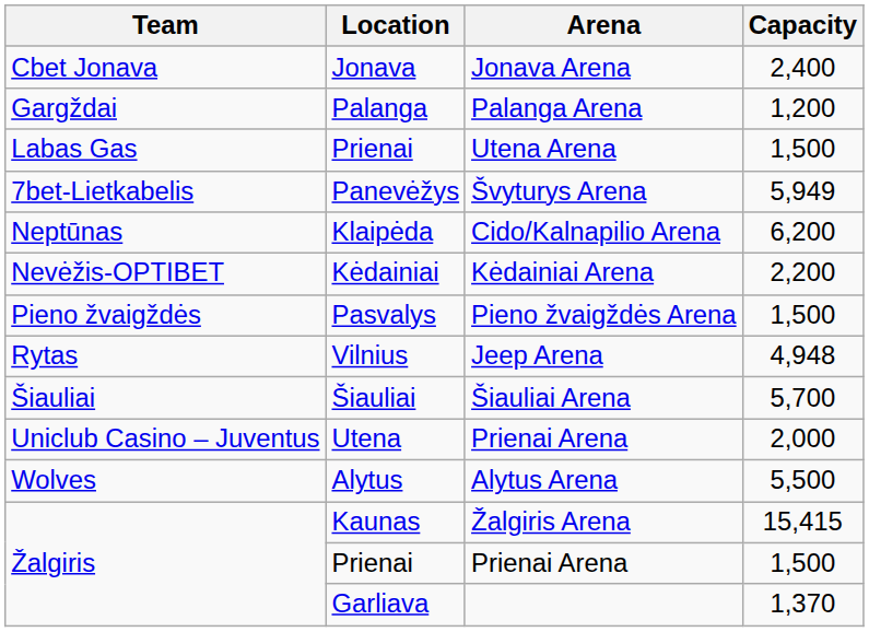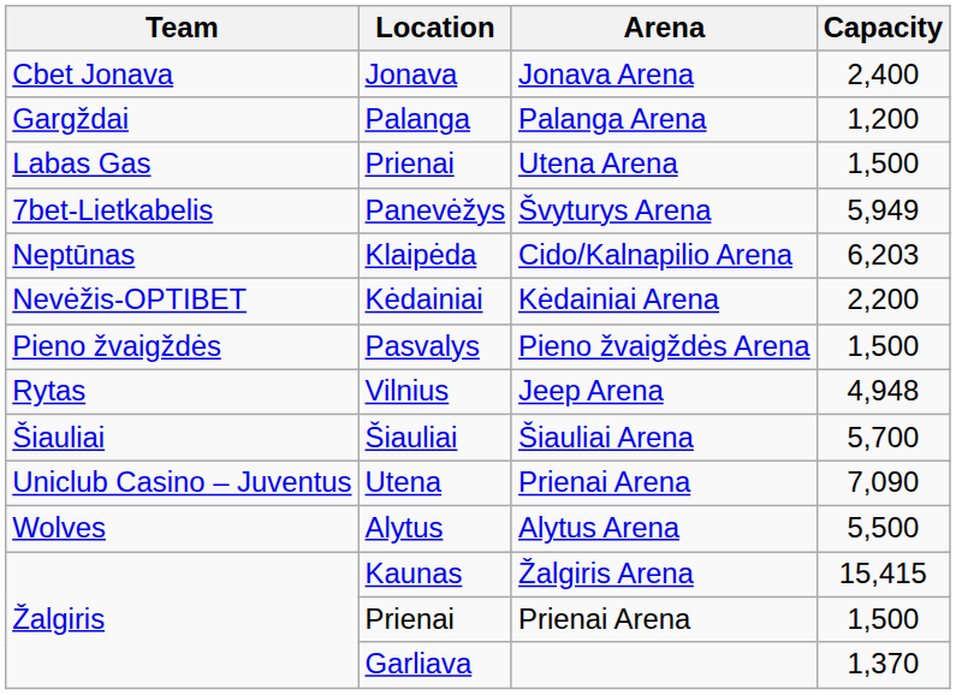 <table class="wikitable sortable" style="text-align:left;">
 <tr>
 <th>Team</th>
 <th>Location</th>
 <th>Arena</th>
 <th>Capacity</th>
 </tr>
 <tr>
 <td><a href='#'>Cbet Jonava</a></td>
 <td><a href='#'>Jonava</a></td>
 <td><a href='#'>Jonava Arena</a></td>
 <td style="text-align:center;">2,400</td>
 </tr>
 <tr>
 <td><a href='#'>Gargždai</a></td>
 <td><a href='#'>Palanga</a></td>
 <td><a href='#'>Palanga Arena</a></td>
 <td style="text-align:center;">1,200</td>
 </tr>
 <tr>
 <td><a href='#'>Labas Gas</a></td>
 <td><a href='#'>Prienai</a></td>
 <td><a href='#'>Utena Arena</a></td>
 <td style="text-align:center;">1,500</td>
 </tr>
 <tr>
 <td><a href='#'>7bet-Lietkabelis</a></td>
 <td><a href='#'>Panevėžys</a></td>
 <td><a href='#'>Švyturys Arena</a></td>
 <td style="text-align:center;">5,949</td>
 </tr>
 <tr>
 <td><a href='#'>Neptūnas</a></td>
 <td><a href='#'>Klaipėda</a></td>
 <td><a href='#'>Cido/Kalnapilio Arena</a></td>
-<td style="text-align:center;">6,200</td>
+<td style="text-align:center;">6,203</td>
 </tr>
 <tr>
 <td><a href='#'>Nevėžis-OPTIBET</a></td>
 <td><a href='#'>Kėdainiai</a></td>
 <td><a href='#'>Kėdainiai Arena</a></td>
 <td style="text-align:center;">2,200</td>
 </tr>
 <tr>
 <td><a href='#'>Pieno žvaigždės</a></td>
 <td><a href='#'>Pasvalys</a></td>
 <td><a href='#'>Pieno žvaigždės Arena</a></td>
 <td style="text-align:center;">1,500</td>
 </tr>
 <tr>
 <td><a href='#'>Rytas</a></td>
 <td><a href='#'>Vilnius</a></td>
 <td><a href='#'>Jeep Arena</a></td>
 <td style="text-align:center;">4,948</td>
 </tr>
 <tr>
 <td><a href='#'>Šiauliai</a></td>
 <td><a href='#'>Šiauliai</a></td>
 <td><a href='#'>Šiauliai Arena</a></td>
 <td style="text-align:center;">5,700</td>
 </tr>
 <tr>
 <td><a href='#'>Uniclub Casino – Juventus</a></td>
 <td><a href='#'>Utena</a></td>
 <td><a href='#'>Prienai Arena</a></td>
-<td style="text-align:center;">2,000</td>
+<td style="text-align:center;">7,090</td>
 </tr>
 <tr>
 <td><a href='#'>Wolves</a></td>
 <td><a href='#'>Alytus</a></td>
 <td><a href='#'>Alytus Arena</a></td>
 <td style="text-align:center;">5,500</td>
 </tr>
 <tr>
 <td rowspan=3><a href='#'>Žalgiris</a></td>
 <td><a href='#'>Kaunas</a></td>
 <td><a href='#'>Žalgiris Arena</a></td>
 <td style="text-align:center;">15,415</td>
 </tr>
 <tr>
 <td>Prienai</td>
 <td>Prienai Arena</td>
 <td style="text-align:center;">1,500</td>
 </tr>
 <tr>
 <td><a href='#'>Garliava</a></td>
 <td></td>
 <td style="text-align:center;">1,370</td>
 </tr>
 </table>
